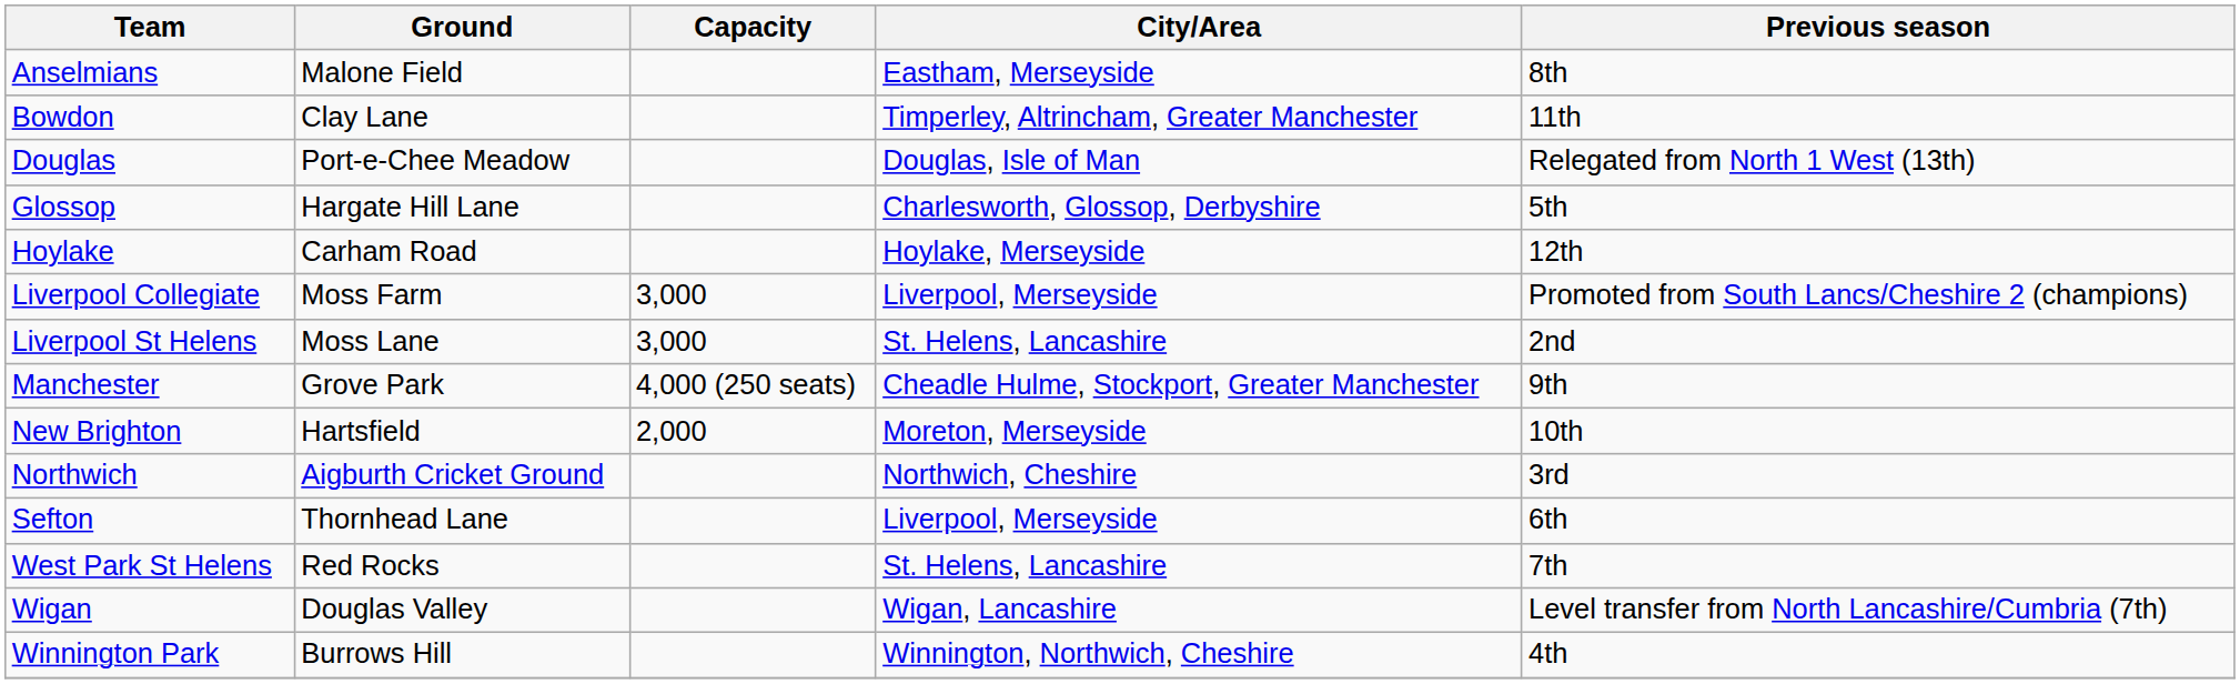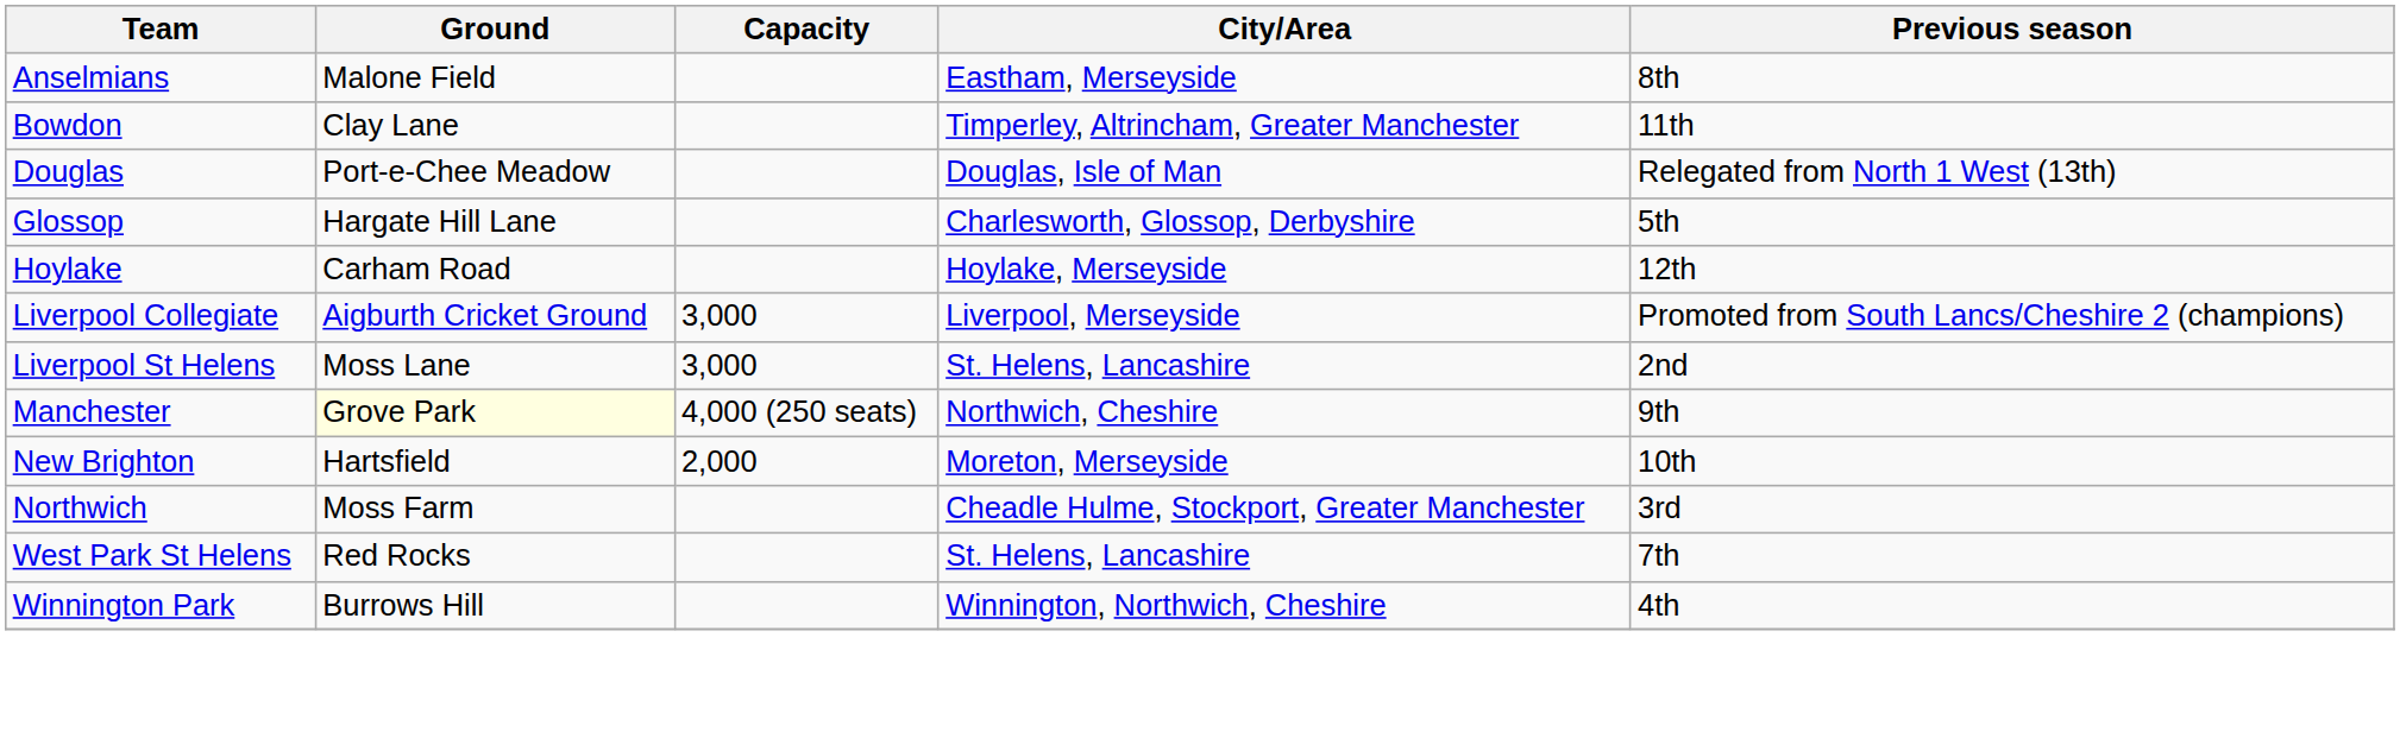 <table class="wikitable sortable" width=100%>
 <tr>
 <th>Team</th>
 <th>Ground</th>
 <th>Capacity</th>
 <th>City/Area</th>
 <th>Previous season</th>
 </tr>
 <tr>
 <td><a href='#'>Anselmians</a></td>
 <td>Malone Field</td>
 <td></td>
 <td><a href='#'>Eastham</a>, <a href='#'>Merseyside</a></td>
 <td>8th</td>
 </tr>
 <tr>
 <td><a href='#'>Bowdon</a></td>
 <td>Clay Lane</td>
 <td></td>
 <td><a href='#'>Timperley</a>, <a href='#'>Altrincham</a>, <a href='#'>Greater Manchester</a></td>
 <td>11th</td>
 </tr>
 <tr>
 <td><a href='#'>Douglas</a></td>
 <td>Port-e-Chee Meadow</td>
 <td></td>
 <td><a href='#'>Douglas</a>, <a href='#'>Isle of Man</a></td>
 <td>Relegated from <a href='#'>North 1 West</a> (13th)</td>
 </tr>
 <tr>
 <td><a href='#'>Glossop</a></td>
 <td>Hargate Hill Lane</td>
 <td></td>
 <td><a href='#'>Charlesworth</a>, <a href='#'>Glossop</a>, <a href='#'>Derbyshire</a></td>
 <td>5th</td>
 </tr>
 <tr>
 <td><a href='#'>Hoylake</a></td>
 <td>Carham Road</td>
 <td></td>
 <td><a href='#'>Hoylake</a>, <a href='#'>Merseyside</a></td>
 <td>12th</td>
 </tr>
 <tr>
 <td><a href='#'>Liverpool Collegiate</a></td>
-<td>Moss Farm</td>
+<td><a href='#'>Aigburth Cricket Ground</a></td>
 <td>3,000</td>
 <td><a href='#'>Liverpool</a>, <a href='#'>Merseyside</a></td>
 <td>Promoted from <a href='#'>South Lancs/Cheshire 2</a> (champions)</td>
 </tr>
 <tr>
 <td><a href='#'>Liverpool St Helens</a></td>
 <td>Moss Lane</td>
 <td>3,000</td>
 <td><a href='#'>St. Helens</a>, <a href='#'>Lancashire</a></td>
 <td>2nd</td>
 </tr>
 <tr>
 <td><a href='#'>Manchester</a></td>
-<td>Grove Park</td>
+<td style="background: lightyellow;">Grove Park</td>
 <td>4,000 (250 seats)</td>
-<td><a href='#'>Cheadle Hulme</a>, <a href='#'>Stockport</a>, <a href='#'>Greater Manchester</a></td>
+<td><a href='#'>Northwich</a>, <a href='#'>Cheshire</a></td>
 <td>9th</td>
 </tr>
 <tr>
 <td><a href='#'>New Brighton</a></td>
 <td>Hartsfield</td>
 <td>2,000</td>
 <td><a href='#'>Moreton</a>, <a href='#'>Merseyside</a></td>
 <td>10th</td>
 </tr>
 <tr>
 <td><a href='#'>Northwich</a></td>
-<td><a href='#'>Aigburth Cricket Ground</a></td>
+<td>Moss Farm</td>
 <td></td>
-<td><a href='#'>Northwich</a>, <a href='#'>Cheshire</a></td>
+<td><a href='#'>Cheadle Hulme</a>, <a href='#'>Stockport</a>, <a href='#'>Greater Manchester</a></td>
 <td>3rd</td>
-</tr>
-<tr>
-<td><a href='#'>Sefton</a></td>
-<td>Thornhead Lane</td>
-<td></td>
-<td><a href='#'>Liverpool</a>, <a href='#'>Merseyside</a></td>
-<td>6th</td>
 </tr>
 <tr>
 <td><a href='#'>West Park St Helens</a></td>
 <td>Red Rocks</td>
 <td></td>
 <td><a href='#'>St. Helens</a>, <a href='#'>Lancashire</a></td>
 <td>7th</td>
-</tr>
-<tr>
-<td><a href='#'>Wigan</a></td>
-<td>Douglas Valley</td>
-<td></td>
-<td><a href='#'>Wigan</a>, <a href='#'>Lancashire</a></td>
-<td>Level transfer from <a href='#'>North Lancashire/Cumbria</a> (7th)</td>
 </tr>
 <tr>
 <td><a href='#'>Winnington Park</a></td>
 <td>Burrows Hill</td>
 <td></td>
 <td><a href='#'>Winnington</a>, <a href='#'>Northwich</a>, <a href='#'>Cheshire</a></td>
 <td>4th</td>
 </tr>
 <tr>
 </tr>
 </table>
